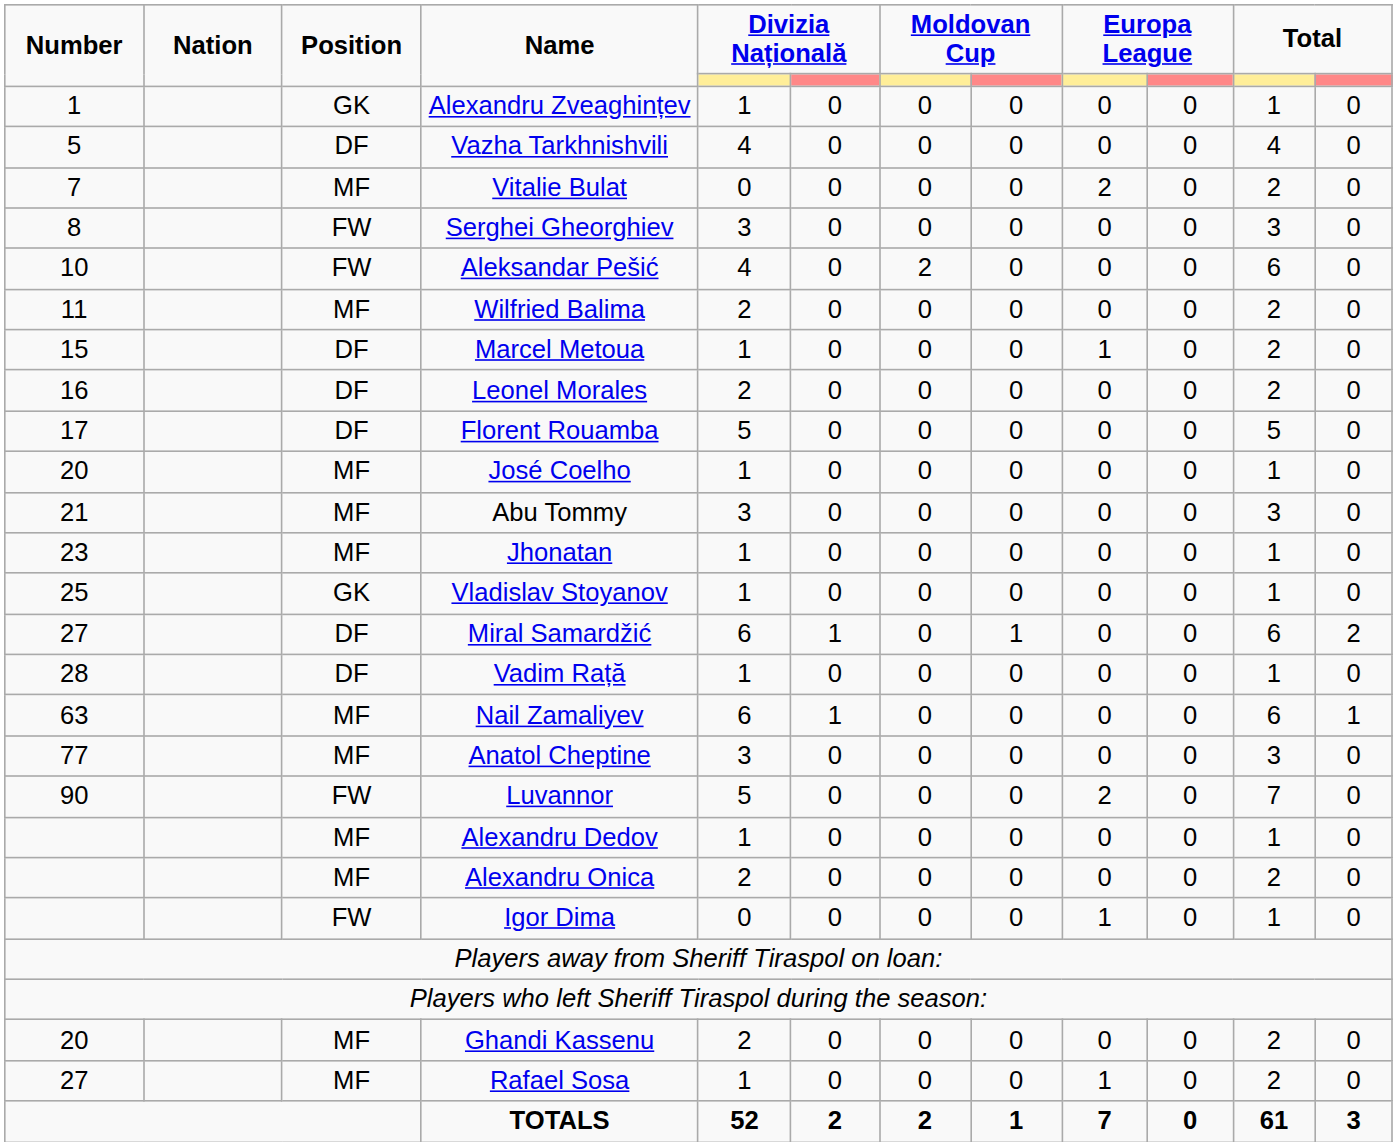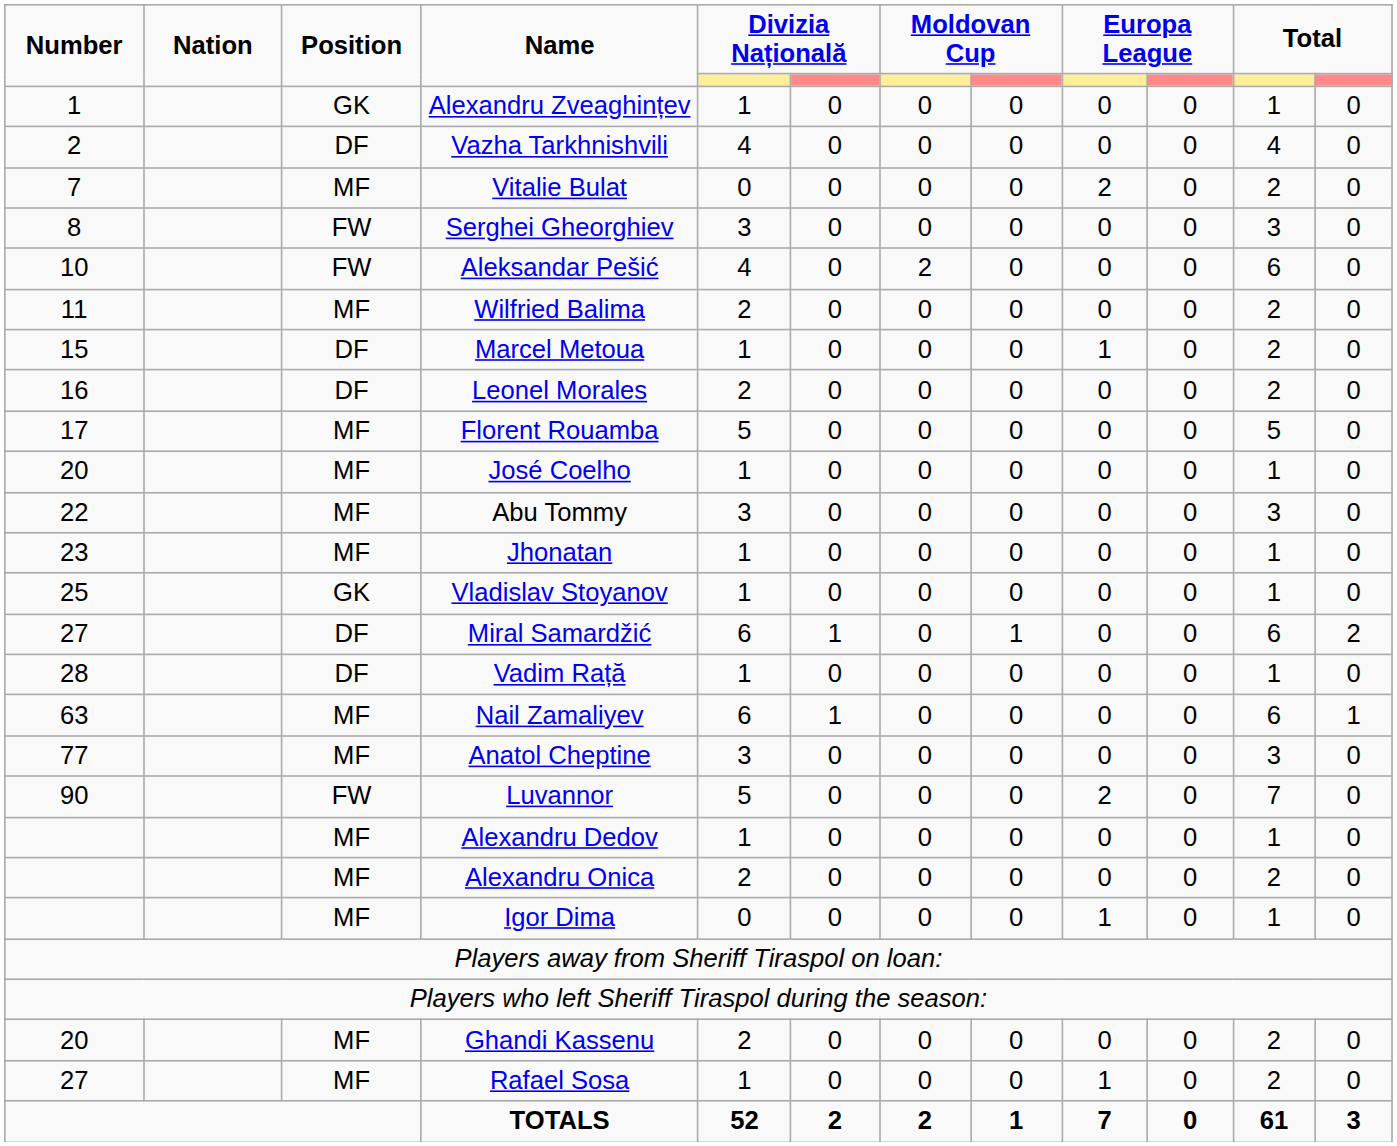 <table class="wikitable" style="font-size: 100%; text-align: center;">
 <tr>
 <td rowspan="2" width="10%" align="center"><strong>Number</strong></td>
 <td rowspan="2" width="10%" align="center"><strong>Nation</strong></td>
 <td rowspan="2" width="10%" align="center"><strong>Position</strong></td>
 <td rowspan="2" width="20%" align="center"><strong>Name</strong></td>
 <td colspan="2" align="center"><strong><a href='#'>Divizia Națională</a></strong></td>
 <td colspan="2" align="center"><strong><a href='#'>Moldovan Cup</a></strong></td>
 <td colspan="2" align="center"><strong><a href='#'>Europa League</a></strong></td>
 <td colspan="2" align="center"><strong>Total</strong></td>
 </tr>
 <tr>
 <th width=60 style="background: #FFEE99"></th>
 <th width=60 style="background: #FF8888"></th>
 <th width=60 style="background: #FFEE99"></th>
 <th width=60 style="background: #FF8888"></th>
 <th width=60 style="background: #FFEE99"></th>
 <th width=60 style="background: #FF8888"></th>
 <th width=60 style="background: #FFEE99"></th>
 <th width=60 style="background: #FF8888"></th>
 </tr>
 <tr>
 <td>1</td>
 <td></td>
 <td>GK</td>
 <td><a href='#'>Alexandru Zveaghințev</a></td>
 <td>1</td>
 <td>0</td>
 <td>0</td>
 <td>0</td>
 <td>0</td>
 <td>0</td>
 <td>1</td>
 <td>0</td>
 </tr>
 <tr>
-<td>5</td>
+<td>2</td>
 <td></td>
 <td>DF</td>
 <td><a href='#'>Vazha Tarkhnishvili</a></td>
 <td>4</td>
 <td>0</td>
 <td>0</td>
 <td>0</td>
 <td>0</td>
 <td>0</td>
 <td>4</td>
 <td>0</td>
 </tr>
 <tr>
 <td>7</td>
 <td></td>
 <td>MF</td>
 <td><a href='#'>Vitalie Bulat</a></td>
 <td>0</td>
 <td>0</td>
 <td>0</td>
 <td>0</td>
 <td>2</td>
 <td>0</td>
 <td>2</td>
 <td>0</td>
 </tr>
 <tr>
 <td>8</td>
 <td></td>
 <td>FW</td>
 <td><a href='#'>Serghei Gheorghiev</a></td>
 <td>3</td>
 <td>0</td>
 <td>0</td>
 <td>0</td>
 <td>0</td>
 <td>0</td>
 <td>3</td>
 <td>0</td>
 </tr>
 <tr>
 <td>10</td>
 <td></td>
 <td>FW</td>
 <td><a href='#'>Aleksandar Pešić</a></td>
 <td>4</td>
 <td>0</td>
 <td>2</td>
 <td>0</td>
 <td>0</td>
 <td>0</td>
 <td>6</td>
 <td>0</td>
 </tr>
 <tr>
 <td>11</td>
 <td></td>
 <td>MF</td>
 <td><a href='#'>Wilfried Balima</a></td>
 <td>2</td>
 <td>0</td>
 <td>0</td>
 <td>0</td>
 <td>0</td>
 <td>0</td>
 <td>2</td>
 <td>0</td>
 </tr>
 <tr>
 <td>15</td>
 <td></td>
 <td>DF</td>
 <td><a href='#'>Marcel Metoua</a></td>
 <td>1</td>
 <td>0</td>
 <td>0</td>
 <td>0</td>
 <td>1</td>
 <td>0</td>
 <td>2</td>
 <td>0</td>
 </tr>
 <tr>
 <td>16</td>
 <td></td>
 <td>DF</td>
 <td><a href='#'>Leonel Morales</a></td>
 <td>2</td>
 <td>0</td>
 <td>0</td>
 <td>0</td>
 <td>0</td>
 <td>0</td>
 <td>2</td>
 <td>0</td>
 </tr>
 <tr>
 <td>17</td>
 <td></td>
-<td>DF</td>
+<td>MF</td>
 <td><a href='#'>Florent Rouamba</a></td>
 <td>5</td>
 <td>0</td>
 <td>0</td>
 <td>0</td>
 <td>0</td>
 <td>0</td>
 <td>5</td>
 <td>0</td>
 </tr>
 <tr>
 <td>20</td>
 <td></td>
 <td>MF</td>
 <td><a href='#'>José Coelho</a></td>
 <td>1</td>
 <td>0</td>
 <td>0</td>
 <td>0</td>
 <td>0</td>
 <td>0</td>
 <td>1</td>
 <td>0</td>
 </tr>
 <tr>
-<td>21</td>
+<td>22</td>
 <td></td>
 <td>MF</td>
 <td>Abu Tommy</td>
 <td>3</td>
 <td>0</td>
 <td>0</td>
 <td>0</td>
 <td>0</td>
 <td>0</td>
 <td>3</td>
 <td>0</td>
 </tr>
 <tr>
 <td>23</td>
 <td></td>
 <td>MF</td>
 <td><a href='#'>Jhonatan</a></td>
 <td>1</td>
 <td>0</td>
 <td>0</td>
 <td>0</td>
 <td>0</td>
 <td>0</td>
 <td>1</td>
 <td>0</td>
 </tr>
 <tr>
 <td>25</td>
 <td></td>
 <td>GK</td>
 <td><a href='#'>Vladislav Stoyanov</a></td>
 <td>1</td>
 <td>0</td>
 <td>0</td>
 <td>0</td>
 <td>0</td>
 <td>0</td>
 <td>1</td>
 <td>0</td>
 </tr>
 <tr>
 <td>27</td>
 <td></td>
 <td>DF</td>
 <td><a href='#'>Miral Samardžić</a></td>
 <td>6</td>
 <td>1</td>
 <td>0</td>
 <td>1</td>
 <td>0</td>
 <td>0</td>
 <td>6</td>
 <td>2</td>
 </tr>
 <tr>
 <td>28</td>
 <td></td>
 <td>DF</td>
 <td><a href='#'>Vadim Rață</a></td>
 <td>1</td>
 <td>0</td>
 <td>0</td>
 <td>0</td>
 <td>0</td>
 <td>0</td>
 <td>1</td>
 <td>0</td>
 </tr>
 <tr>
 <td>63</td>
 <td></td>
 <td>MF</td>
 <td><a href='#'>Nail Zamaliyev</a></td>
 <td>6</td>
 <td>1</td>
 <td>0</td>
 <td>0</td>
 <td>0</td>
 <td>0</td>
 <td>6</td>
 <td>1</td>
 </tr>
 <tr>
 <td>77</td>
 <td></td>
 <td>MF</td>
 <td><a href='#'>Anatol Cheptine</a></td>
 <td>3</td>
 <td>0</td>
 <td>0</td>
 <td>0</td>
 <td>0</td>
 <td>0</td>
 <td>3</td>
 <td>0</td>
 </tr>
 <tr>
 <td>90</td>
 <td></td>
 <td>FW</td>
 <td><a href='#'>Luvannor</a></td>
 <td>5</td>
 <td>0</td>
 <td>0</td>
 <td>0</td>
 <td>2</td>
 <td>0</td>
 <td>7</td>
 <td>0</td>
 </tr>
 <tr>
 <td></td>
 <td></td>
 <td>MF</td>
 <td><a href='#'>Alexandru Dedov</a></td>
 <td>1</td>
 <td>0</td>
 <td>0</td>
 <td>0</td>
 <td>0</td>
 <td>0</td>
 <td>1</td>
 <td>0</td>
 </tr>
 <tr>
 <td></td>
 <td></td>
 <td>MF</td>
 <td><a href='#'>Alexandru Onica</a></td>
 <td>2</td>
 <td>0</td>
 <td>0</td>
 <td>0</td>
 <td>0</td>
 <td>0</td>
 <td>2</td>
 <td>0</td>
 </tr>
 <tr>
 <td></td>
 <td></td>
-<td>FW</td>
+<td>MF</td>
 <td><a href='#'>Igor Dima</a></td>
 <td>0</td>
 <td>0</td>
 <td>0</td>
 <td>0</td>
 <td>1</td>
 <td>0</td>
 <td>1</td>
 <td>0</td>
 </tr>
 <tr>
 <td colspan="14"><em>Players away from Sheriff Tiraspol on loan:</em></td>
 </tr>
 <tr>
 <td colspan="14"><em>Players who left Sheriff Tiraspol during the season:</em></td>
 </tr>
 <tr>
 <td>20</td>
 <td></td>
 <td>MF</td>
 <td><a href='#'>Ghandi Kassenu</a></td>
 <td>2</td>
 <td>0</td>
 <td>0</td>
 <td>0</td>
 <td>0</td>
 <td>0</td>
 <td>2</td>
 <td>0</td>
 </tr>
 <tr>
 <td>27</td>
 <td></td>
 <td>MF</td>
 <td><a href='#'>Rafael Sosa</a></td>
 <td>1</td>
 <td>0</td>
 <td>0</td>
 <td>0</td>
 <td>1</td>
 <td>0</td>
 <td>2</td>
 <td>0</td>
 </tr>
 <tr>
 <td colspan="3"></td>
 <td><strong>TOTALS</strong></td>
 <td><strong>52</strong></td>
 <td><strong>2</strong></td>
 <td><strong>2</strong></td>
 <td><strong>1</strong></td>
 <td><strong>7</strong></td>
 <td><strong>0</strong></td>
 <td><strong>61</strong></td>
 <td><strong>3</strong></td>
 </tr>
 </table>
